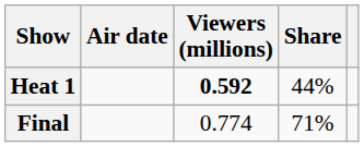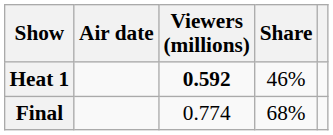 <table class="wikitable sortable plainrowheaders" style="text-align:center">
 <tr>
 <th scope="col" class="unsortable">Show</th>
 <th scope="col">Air date</th>
 <th scope="col">Viewers<br>(millions)</th>
 <th scope="col">Share</th>
 <th scope="col" class="unsortable"></th>
 </tr>
 <tr>
 <th scope="row">Heat 1</th>
 <td></td>
 <td><strong>0.592</strong></td>
-<td>44%</td>
+<td>46%</td>
 <td></td>
 </tr>
 <tr>
 <th scope="row">Final</th>
 <td></td>
 <td>0.774</td>
-<td>71%</td>
+<td>68%</td>
 <td></td>
 </tr>
 </table>
